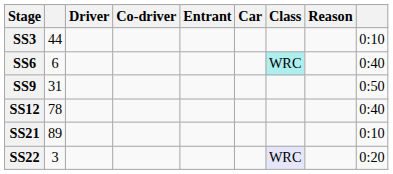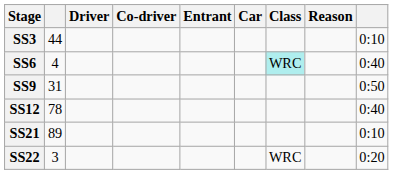 <table class="wikitable" style="font-size: 85%;">
 <tr>
 <th>Stage</th>
 <th></th>
 <th>Driver</th>
 <th>Co-driver</th>
 <th>Entrant</th>
 <th>Car</th>
 <th>Class</th>
 <th>Reason</th>
 <th></th>
 </tr>
 <tr>
 <th>SS3</th>
 <td align="center">44</td>
 <td></td>
 <td></td>
 <td></td>
 <td></td>
 <td align="center"></td>
 <td></td>
 <td align="center">0:10</td>
 </tr>
 <tr>
 <th>SS6</th>
-<td align="center">6</td>
+<td align="center">4</td>
 <td></td>
 <td></td>
 <td></td>
 <td></td>
 <td align="center" style="background: paleturquoise;">WRC</td>
 <td></td>
 <td align="center">0:40</td>
 </tr>
 <tr>
 <th>SS9</th>
 <td align="center">31</td>
 <td></td>
 <td></td>
 <td></td>
 <td></td>
 <td align="center"></td>
 <td></td>
 <td align="center">0:50</td>
 </tr>
 <tr>
 <th>SS12</th>
 <td align="center">78</td>
 <td></td>
 <td></td>
 <td></td>
 <td></td>
 <td align="center"></td>
 <td></td>
 <td align="center">0:40</td>
 </tr>
 <tr>
 <th>SS21</th>
 <td align="center">89</td>
 <td></td>
 <td></td>
 <td></td>
 <td></td>
 <td></td>
 <td></td>
 <td align="center">0:10</td>
 </tr>
 <tr>
 <th>SS22</th>
 <td align="center">3</td>
 <td></td>
 <td></td>
 <td></td>
 <td></td>
-<td align="center" style="background: lavender;">WRC</td>
+<td align="center">WRC</td>
 <td></td>
 <td align="center">0:20</td>
 </tr>
 </table>
